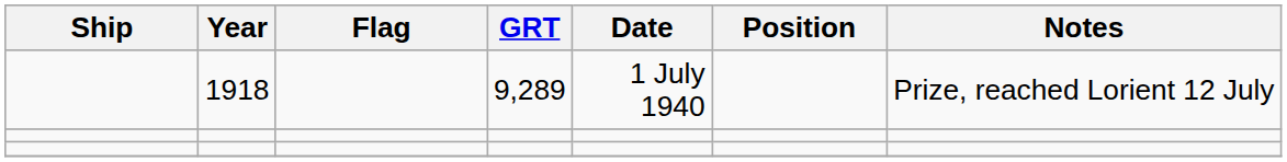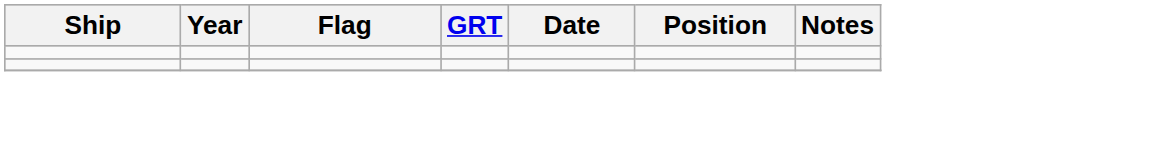 <table class="wikitable sortable">
 <tr>
 <th scope="col" width="100px">Ship</th>
 <th scope="col" width="20px">Year</th>
 <th scope="col" width="110px">Flag</th>
 <th scope="col" width="30px"><a href='#'>GRT</a></th>
 <th scope="col" width="70px">Date</th>
 <th scope="col" width="90px">Position</th>
 <th>Notes</th>
-</tr>
-<tr>
-<td align="left"></td>
-<td align="left">1918</td>
-<td align="left"></td>
-<td align="right">9,289</td>
-<td align="right">1 July 1940</td>
-<td align="left"></td>
-<td align="left">Prize, reached Lorient 12 July</td>
 </tr>
 <tr>
 <td align="left"></td>
 <td align="left"></td>
 <td align="left"></td>
 <td align="right"></td>
 <td align="right"></td>
 <td align="left"></td>
 <td align="left"></td>
 </tr>
 <tr>
 <td align="left"></td>
 <td align="left"></td>
 <td align="left"></td>
 <td align="right"></td>
 <td align="right"></td>
 <td align="left"></td>
 <td align="left"></td>
 </tr>
 <tr>
 </tr>
 </table>
